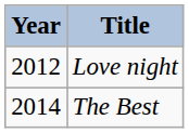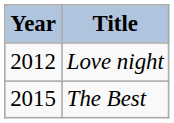 <table class="wikitable" style="font-size:90%;">
 <tr>
 <th style="background:#B0C4DE;"><strong>Year</strong></th>
 <th style="background:#B0C4DE;"><strong>Title</strong></th>
 </tr>
 <tr>
 <td>2012</td>
 <td><em>Love night</em></td>
 </tr>
 <tr>
-<td>2014</td>
+<td>2015</td>
 <td><em>The Best</em></td>
 </tr>
 </table>
